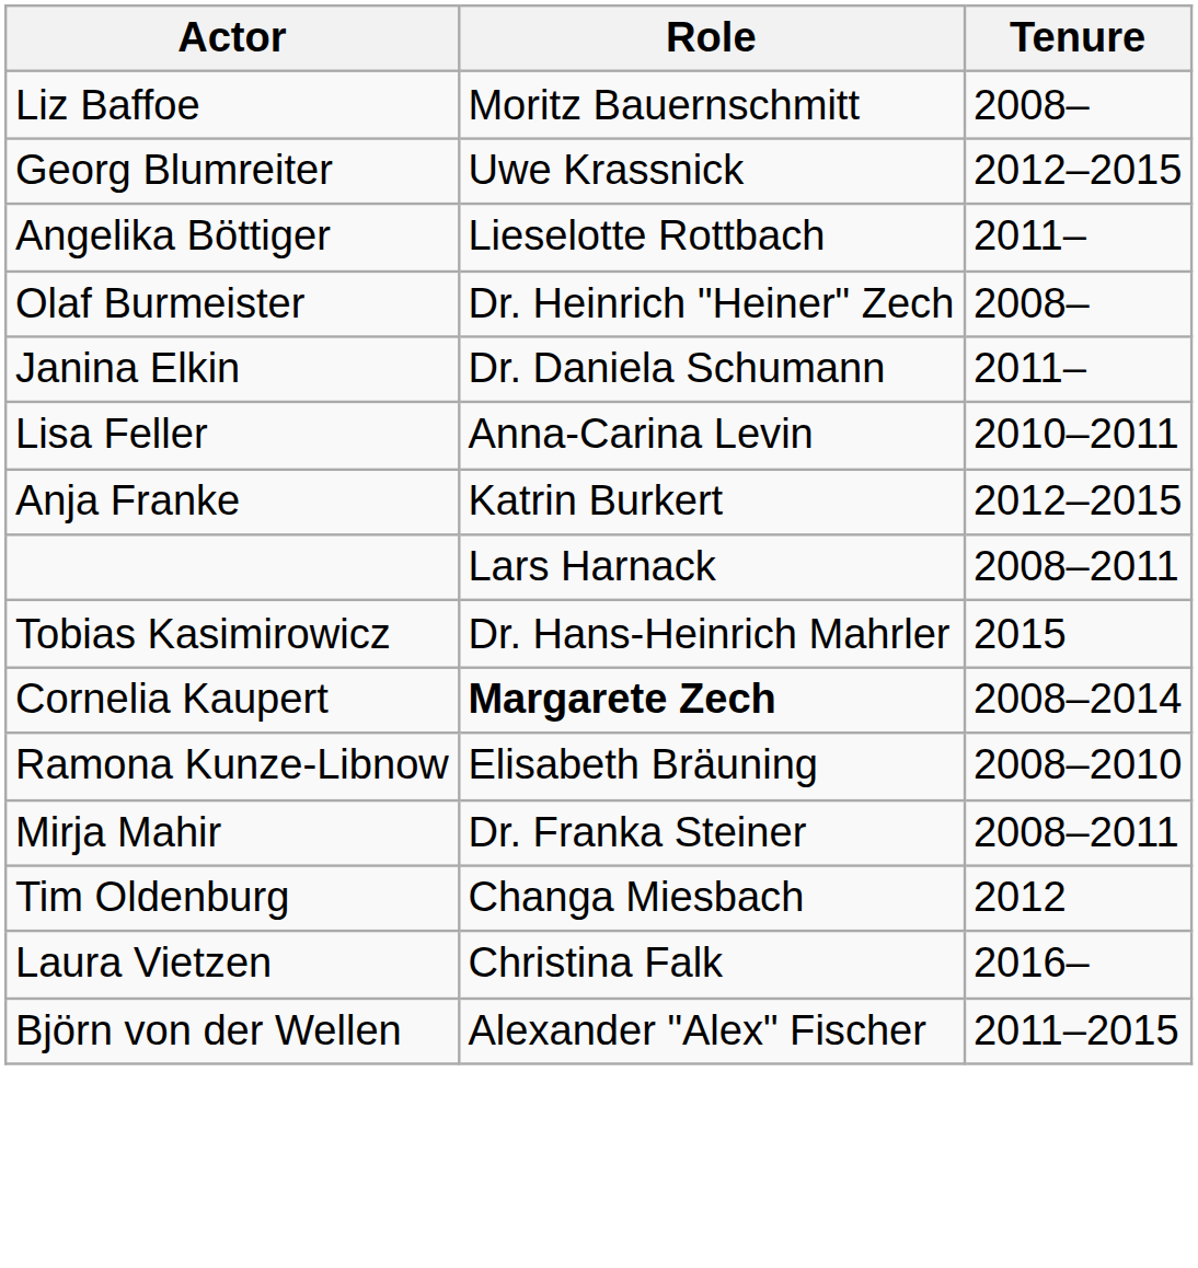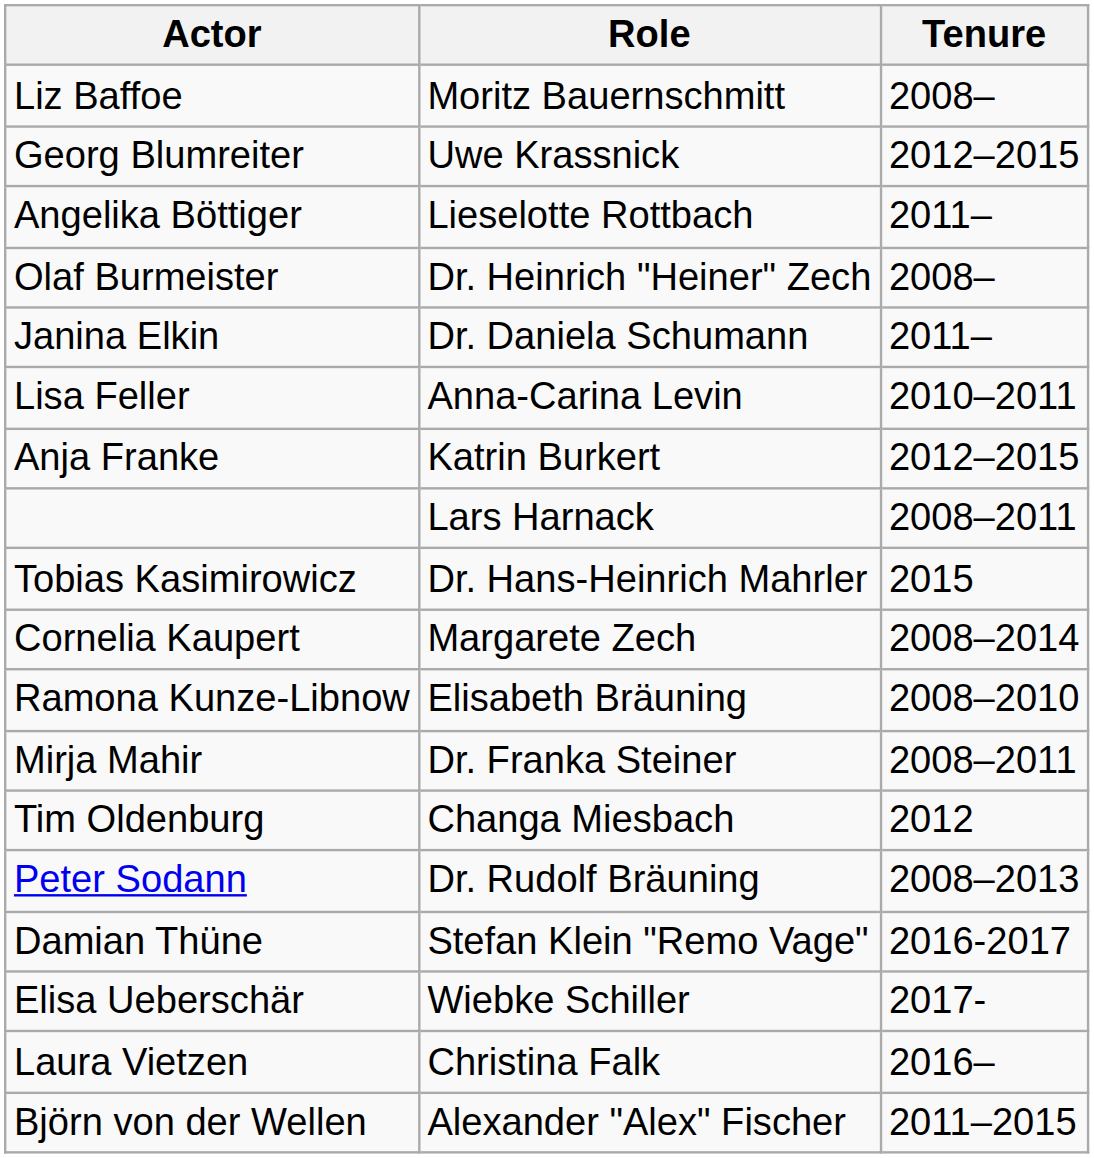 <table class="wikitable">
 <tr>
 <th>Actor</th>
 <th>Role</th>
 <th>Tenure</th>
 </tr>
 <tr>
 <td>Liz Baffoe</td>
 <td>Moritz Bauernschmitt</td>
 <td>2008–</td>
 </tr>
 <tr>
 <td>Georg Blumreiter</td>
 <td>Uwe Krassnick</td>
 <td>2012–2015</td>
 </tr>
 <tr>
 <td>Angelika Böttiger</td>
 <td>Lieselotte Rottbach</td>
 <td>2011–</td>
 </tr>
 <tr>
 <td>Olaf Burmeister</td>
 <td>Dr. Heinrich "Heiner" Zech</td>
 <td>2008–</td>
 </tr>
 <tr>
 <td>Janina Elkin</td>
 <td>Dr. Daniela Schumann</td>
 <td>2011–</td>
 </tr>
 <tr>
 <td>Lisa Feller</td>
 <td>Anna-Carina Levin</td>
 <td>2010–2011</td>
 </tr>
 <tr>
 <td>Anja Franke</td>
 <td>Katrin Burkert</td>
 <td>2012–2015</td>
 </tr>
 <tr>
 <td></td>
 <td>Lars Harnack</td>
 <td>2008–2011</td>
 </tr>
 <tr>
 <td>Tobias Kasimirowicz</td>
 <td>Dr. Hans-Heinrich Mahrler</td>
 <td>2015</td>
 </tr>
 <tr>
 <td>Cornelia Kaupert</td>
-<td><strong>Margarete Zech</strong></td>
+<td>Margarete Zech</td>
 <td>2008–2014</td>
 </tr>
 <tr>
 <td>Ramona Kunze-Libnow</td>
 <td>Elisabeth Bräuning</td>
 <td>2008–2010</td>
 </tr>
 <tr>
 <td>Mirja Mahir</td>
 <td>Dr. Franka Steiner</td>
 <td>2008–2011</td>
 </tr>
 <tr>
 <td>Tim Oldenburg</td>
 <td>Changa Miesbach</td>
 <td>2012</td>
 </tr>
 <tr>
+<td><a href='#'>Peter Sodann</a></td>
+<td>Dr. Rudolf Bräuning</td>
+<td>2008–2013</td>
+</tr>
+<tr>
+<td>Damian Thüne</td>
+<td>Stefan Klein "Remo Vage"</td>
+<td>2016-2017</td>
+</tr>
+<tr>
+<td>Elisa Ueberschär</td>
+<td>Wiebke Schiller</td>
+<td>2017-</td>
+</tr>
+<tr>
 <td>Laura Vietzen</td>
 <td>Christina Falk</td>
 <td>2016–</td>
 </tr>
 <tr>
 <td>Björn von der Wellen</td>
 <td>Alexander "Alex" Fischer</td>
 <td>2011–2015</td>
 </tr>
 </table>
